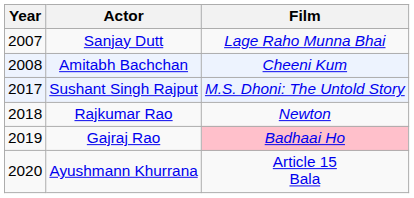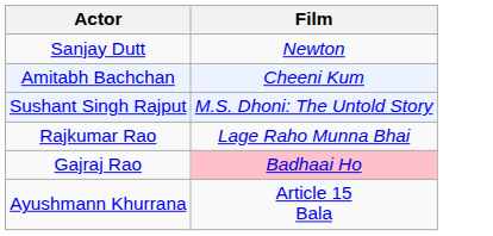 <table class="wikitable sortable" style="text-align:center;">
 <tr style="background:#d1e4fd;">
-<th>Year</th>
 <th>Actor</th>
 <th>Film</th>
 </tr>
 <tr>
-<td>2007</td>
 <td><a href='#'>Sanjay Dutt</a></td>
-<td><em><a href='#'>Lage Raho Munna Bhai</a></em></td>
+<td><em><a href='#'>Newton</a></em></td>
 </tr>
 <tr bgcolor=#edf3fe>
-<td>2008</td>
 <td><a href='#'>Amitabh Bachchan</a></td>
 <td><em><a href='#'>Cheeni Kum</a></em></td>
 </tr>
 <tr bgcolor=#edf3fe>
-<td>2017</td>
 <td><a href='#'>Sushant Singh Rajput</a></td>
 <td><em><a href='#'>M.S. Dhoni: The Untold Story</a></em></td>
 </tr>
 <tr>
-<td>2018</td>
 <td><a href='#'>Rajkumar Rao</a></td>
-<td><em><a href='#'>Newton</a></em></td>
+<td><em><a href='#'>Lage Raho Munna Bhai</a></em></td>
 </tr>
 <tr>
-<td>2019</td>
 <td><a href='#'>Gajraj Rao</a></td>
 <td style="background: pink;"><em><a href='#'>Badhaai Ho</a></em></td>
 </tr>
 <tr>
-<td>2020</td>
 <td><a href='#'>Ayushmann Khurrana</a></td>
 <td><a href='#'>Article 15</a><br><a href='#'>Bala</a></td>
 </tr>
 </table>
